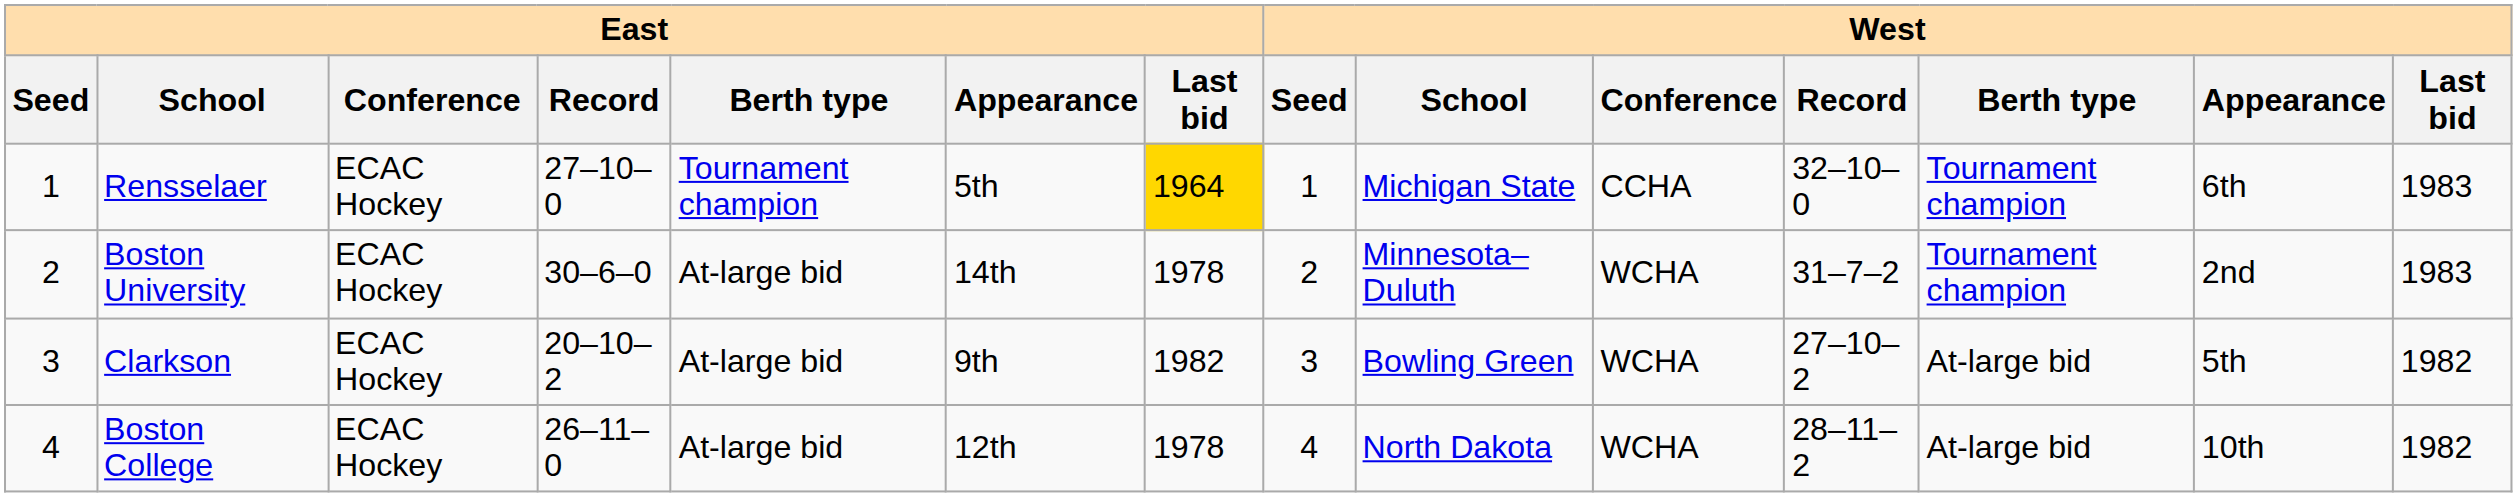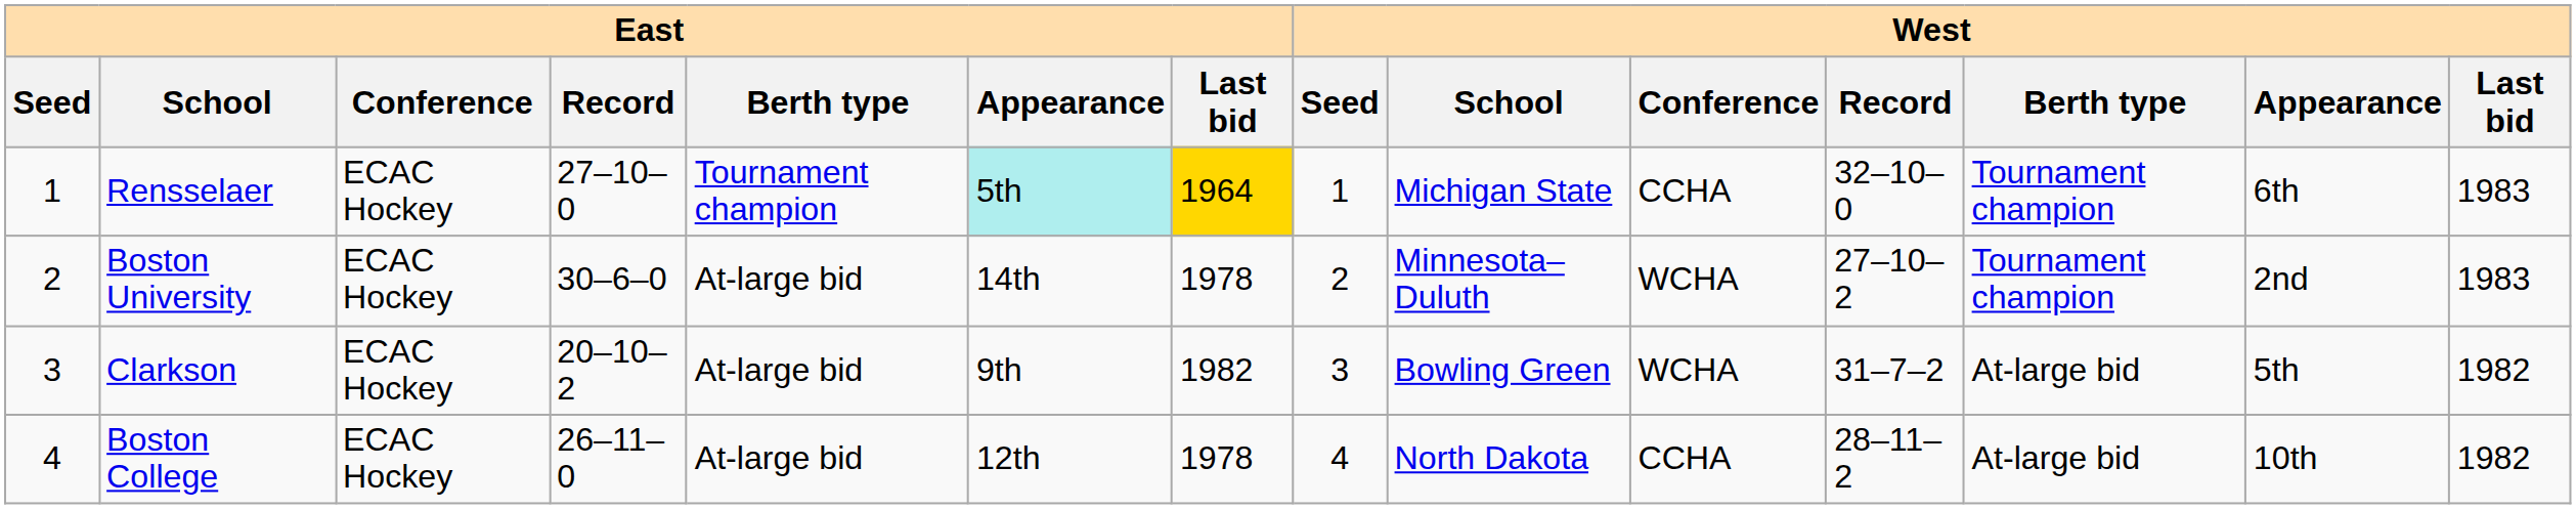 <table class="wikitable">
 <tr>
 <th colspan="7" style="background:#ffdead;">East</th>
 <th colspan="7" style="background:#ffdead;">West</th>
 </tr>
 <tr>
 <th>Seed</th>
 <th>School</th>
 <th>Conference</th>
 <th>Record</th>
 <th>Berth type</th>
 <th>Appearance</th>
 <th>Last bid</th>
 <th>Seed</th>
 <th>School</th>
 <th>Conference</th>
 <th>Record</th>
 <th>Berth type</th>
 <th>Appearance</th>
 <th>Last bid</th>
 </tr>
 <tr>
 <td align=center>1</td>
 <td><a href='#'>Rensselaer</a></td>
 <td>ECAC Hockey</td>
 <td>27–10–0</td>
 <td><a href='#'>Tournament champion</a></td>
-<td>5th</td>
+<td style="background: paleturquoise;">5th</td>
 <td style="background: gold;">1964</td>
 <td align=center>1</td>
 <td><a href='#'>Michigan State</a></td>
 <td>CCHA</td>
 <td>32–10–0</td>
 <td><a href='#'>Tournament champion</a></td>
 <td>6th</td>
 <td>1983</td>
 </tr>
 <tr>
 <td align=center>2</td>
 <td><a href='#'>Boston University</a></td>
 <td>ECAC Hockey</td>
 <td>30–6–0</td>
 <td>At-large bid</td>
 <td>14th</td>
 <td>1978</td>
 <td align=center>2</td>
 <td><a href='#'>Minnesota–Duluth</a></td>
 <td>WCHA</td>
-<td>31–7–2</td>
+<td>27–10–2</td>
 <td><a href='#'>Tournament champion</a></td>
 <td>2nd</td>
 <td>1983</td>
 </tr>
 <tr>
 <td align=center>3</td>
 <td><a href='#'>Clarkson</a></td>
 <td>ECAC Hockey</td>
 <td>20–10–2</td>
 <td>At-large bid</td>
 <td>9th</td>
 <td>1982</td>
 <td align=center>3</td>
 <td><a href='#'>Bowling Green</a></td>
 <td>WCHA</td>
-<td>27–10–2</td>
+<td>31–7–2</td>
 <td>At-large bid</td>
 <td>5th</td>
 <td>1982</td>
 </tr>
 <tr>
 <td align=center>4</td>
 <td><a href='#'>Boston College</a></td>
 <td>ECAC Hockey</td>
 <td>26–11–0</td>
 <td>At-large bid</td>
 <td>12th</td>
 <td>1978</td>
 <td align=center>4</td>
 <td><a href='#'>North Dakota</a></td>
-<td>WCHA</td>
+<td>CCHA</td>
 <td>28–11–2</td>
 <td>At-large bid</td>
 <td>10th</td>
 <td>1982</td>
 </tr>
 </table>
